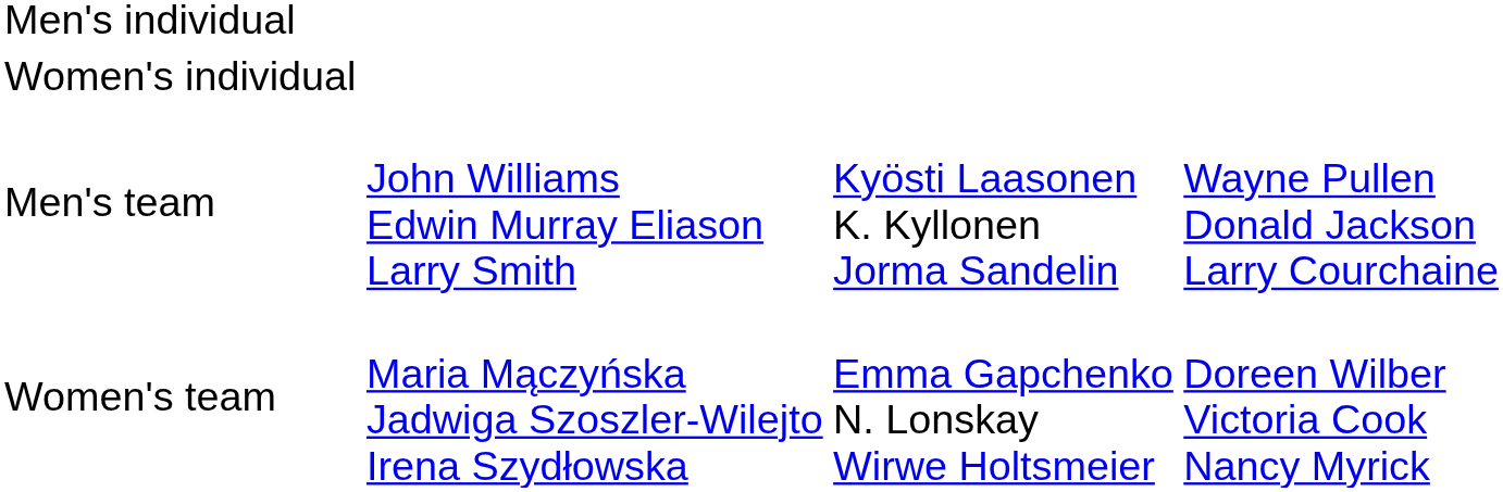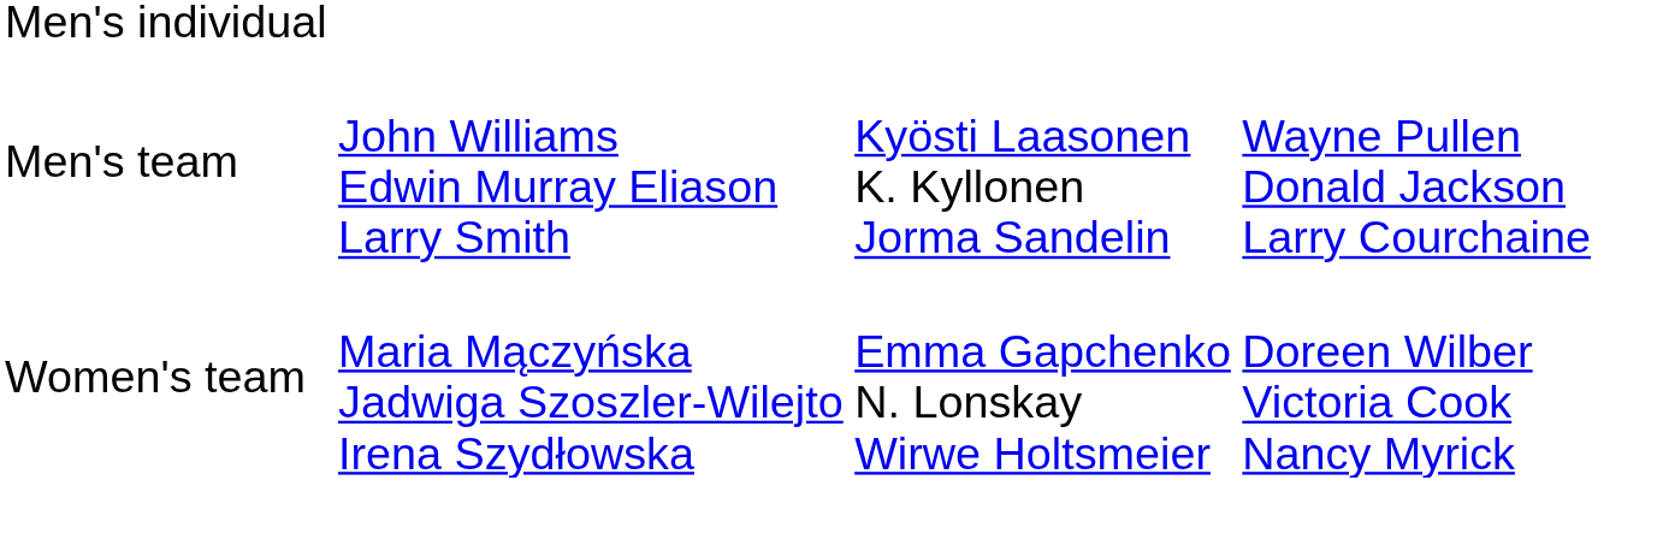 <table>
 <tr>
 <td>Men's individual</td>
-<td></td>
-<td></td>
-<td></td>
-</tr>
-<tr>
-<td>Women's individual</td>
 <td></td>
 <td></td>
 <td></td>
 </tr>
 <tr>
 <td>Men's team</td>
 <td> <br> <a href='#'>John Williams</a> <br> <a href='#'>Edwin Murray Eliason</a> <br> <a href='#'>Larry Smith</a></td>
 <td> <br> <a href='#'>Kyösti Laasonen</a> <br> K. Kyllonen <br> <a href='#'>Jorma Sandelin</a></td>
 <td> <br> <a href='#'>Wayne Pullen</a> <br> <a href='#'>Donald Jackson</a> <br> <a href='#'>Larry Courchaine</a></td>
 </tr>
 <tr>
 <td>Women's team</td>
 <td> <br> <a href='#'>Maria Mączyńska</a> <br> <a href='#'>Jadwiga Szoszler-Wilejto</a> <br> <a href='#'>Irena Szydłowska</a></td>
 <td> <br> <a href='#'>Emma Gapchenko</a> <br> N. Lonskay <br> <a href='#'>Wirwe Holtsmeier</a></td>
 <td> <br> <a href='#'>Doreen Wilber</a> <br> <a href='#'>Victoria Cook</a> <br> <a href='#'>Nancy Myrick</a></td>
 </tr>
 </table>
